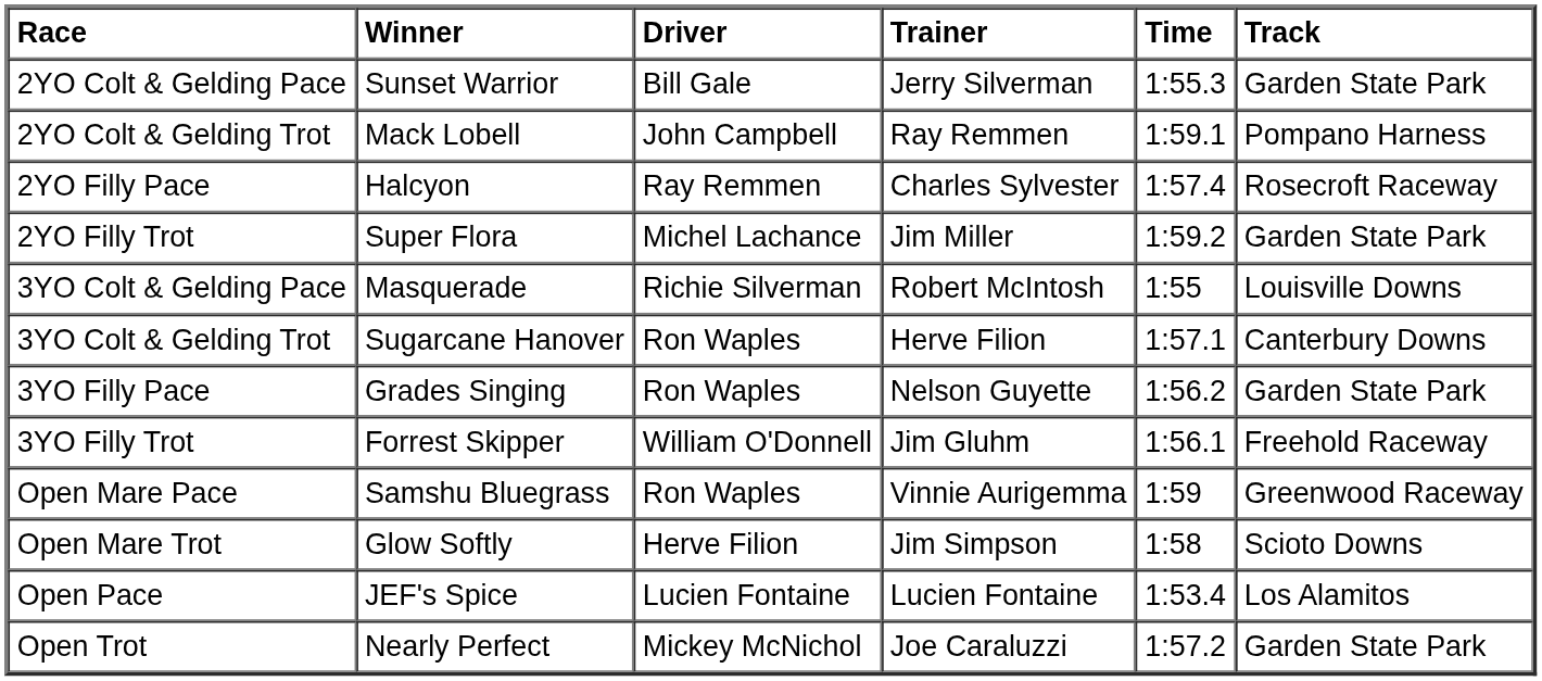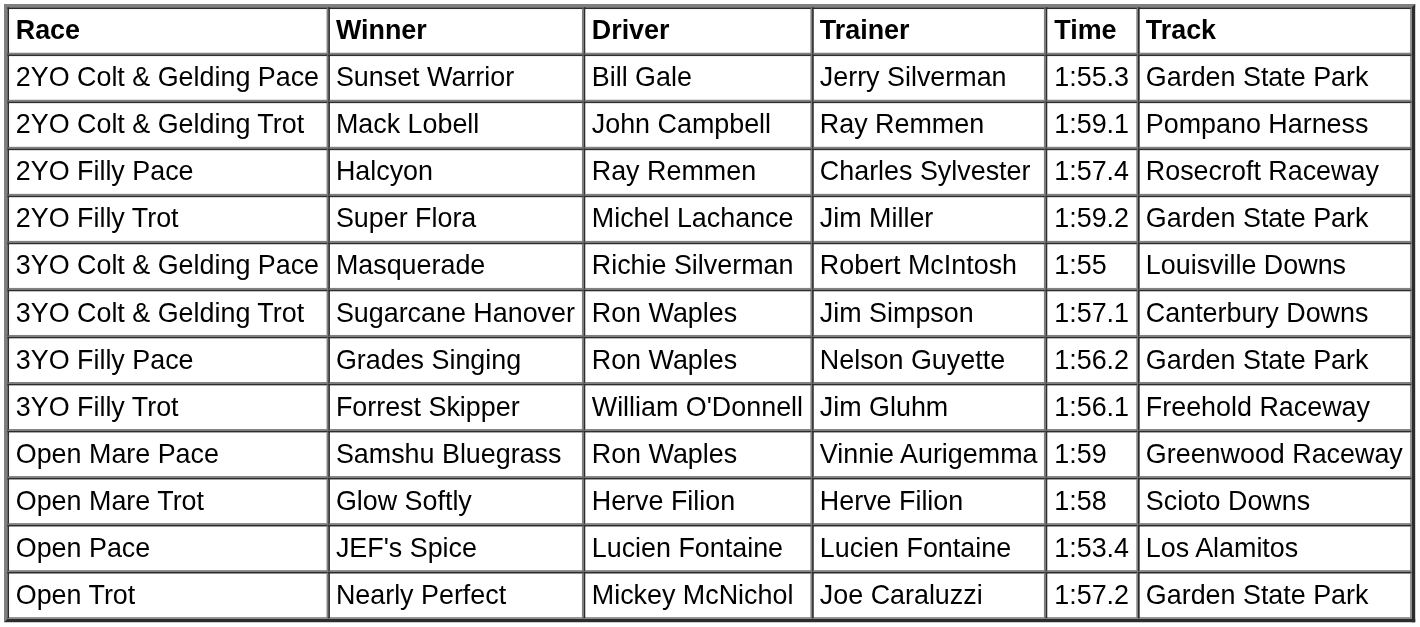 <table cellspacing="0" cellpadding="4" border="2">
 <tr>
 <td><strong>Race</strong></td>
 <td><strong>Winner</strong></td>
 <td><strong>Driver</strong></td>
 <td><strong>Trainer</strong></td>
 <td><strong>Time</strong></td>
 <td><strong>Track</strong></td>
 </tr>
 <tr>
 <td>2YO Colt & Gelding Pace</td>
 <td>Sunset Warrior</td>
 <td>Bill Gale</td>
 <td>Jerry Silverman</td>
 <td>1:55.3</td>
 <td>Garden State Park</td>
 </tr>
 <tr>
 <td>2YO Colt & Gelding Trot</td>
 <td>Mack Lobell</td>
 <td>John Campbell</td>
 <td>Ray Remmen</td>
 <td>1:59.1</td>
 <td>Pompano Harness</td>
 </tr>
 <tr>
 <td>2YO Filly Pace</td>
 <td>Halcyon</td>
 <td>Ray Remmen</td>
 <td>Charles Sylvester</td>
 <td>1:57.4</td>
 <td>Rosecroft Raceway</td>
 </tr>
 <tr>
 <td>2YO Filly Trot</td>
 <td>Super Flora</td>
 <td>Michel Lachance</td>
 <td>Jim Miller</td>
 <td>1:59.2</td>
 <td>Garden State Park</td>
 </tr>
 <tr>
 <td>3YO Colt & Gelding Pace</td>
 <td>Masquerade</td>
 <td>Richie Silverman</td>
 <td>Robert McIntosh</td>
 <td>1:55</td>
 <td>Louisville Downs</td>
 </tr>
 <tr>
 <td>3YO Colt & Gelding Trot</td>
 <td>Sugarcane Hanover</td>
 <td>Ron Waples</td>
-<td>Herve Filion</td>
+<td>Jim Simpson</td>
 <td>1:57.1</td>
 <td>Canterbury Downs</td>
 </tr>
 <tr>
 <td>3YO Filly Pace</td>
 <td>Grades Singing</td>
 <td>Ron Waples</td>
 <td>Nelson Guyette</td>
 <td>1:56.2</td>
 <td>Garden State Park</td>
 </tr>
 <tr>
 <td>3YO Filly Trot</td>
 <td>Forrest Skipper</td>
 <td>William O'Donnell</td>
 <td>Jim Gluhm</td>
 <td>1:56.1</td>
 <td>Freehold Raceway</td>
 </tr>
 <tr>
 <td>Open Mare Pace</td>
 <td>Samshu Bluegrass</td>
 <td>Ron Waples</td>
 <td>Vinnie Aurigemma</td>
 <td>1:59</td>
 <td>Greenwood Raceway</td>
 </tr>
 <tr>
 <td>Open Mare Trot</td>
 <td>Glow Softly</td>
 <td>Herve Filion</td>
-<td>Jim Simpson</td>
+<td>Herve Filion</td>
 <td>1:58</td>
 <td>Scioto Downs</td>
 </tr>
 <tr>
 <td>Open Pace</td>
 <td>JEF's Spice</td>
 <td>Lucien Fontaine</td>
 <td>Lucien Fontaine</td>
 <td>1:53.4</td>
 <td>Los Alamitos</td>
 </tr>
 <tr>
 <td>Open Trot</td>
 <td>Nearly Perfect</td>
 <td>Mickey McNichol</td>
 <td>Joe Caraluzzi</td>
 <td>1:57.2</td>
 <td>Garden State Park</td>
 </tr>
 </table>
